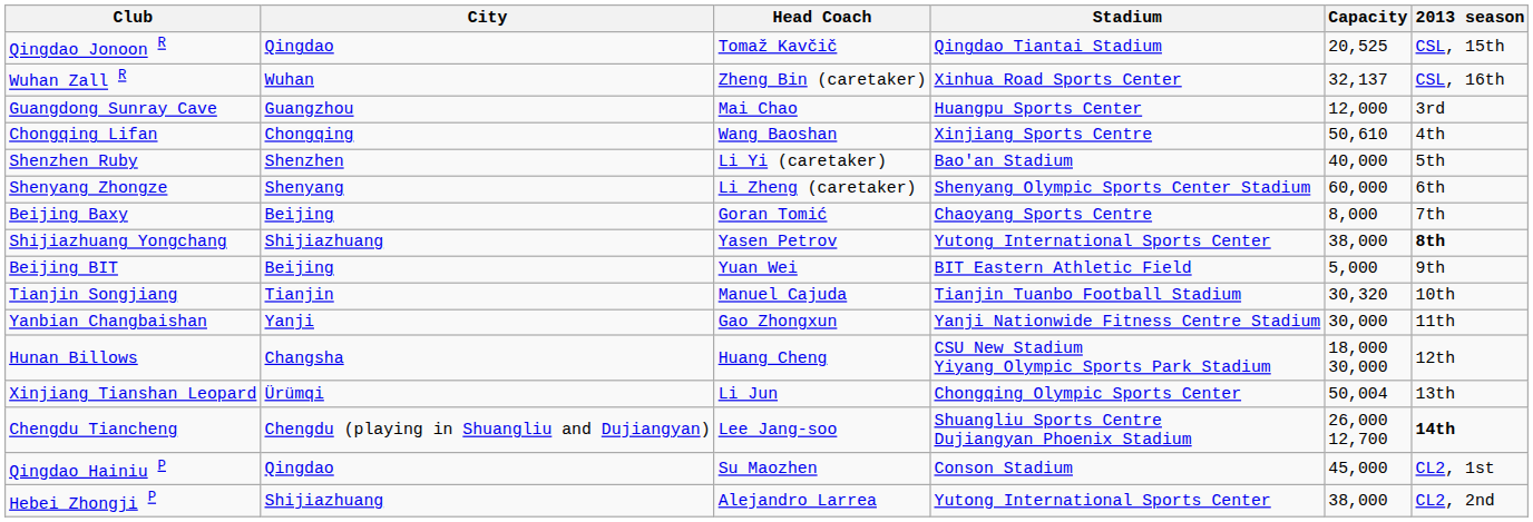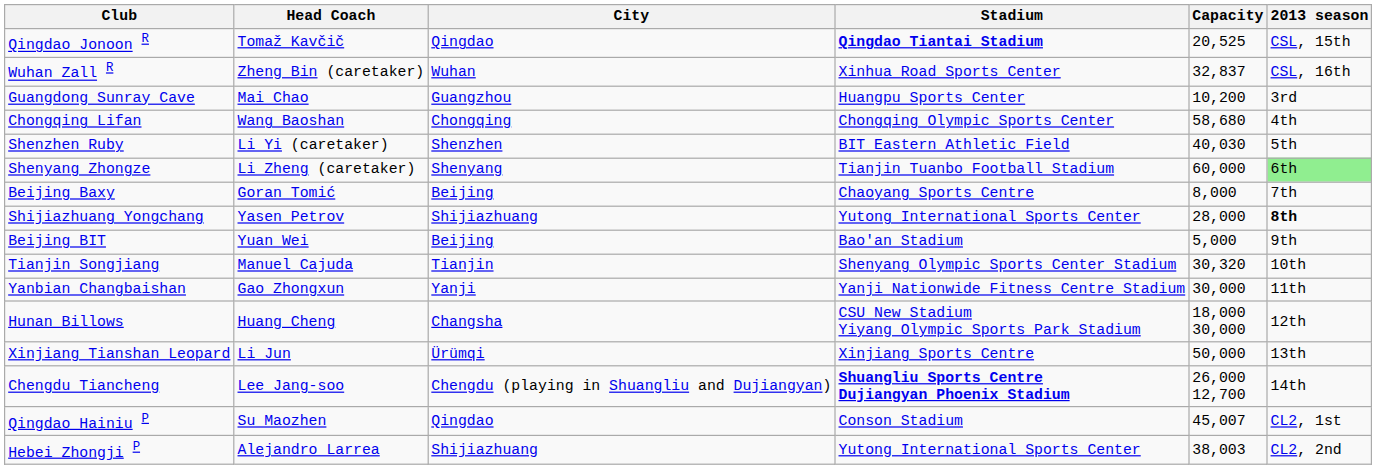 <table class="wikitable sortable" style="font-size:95%">
 <tr>
 <th>Club</th>
+<th>Head Coach</th>
 <th>City</th>
-<th>Head Coach</th>
 <th>Stadium</th>
 <th>Capacity</th>
 <th>2013 season</th>
 </tr>
 <tr>
 <td><a href='#'>Qingdao Jonoon</a> <sup><a href='#'>R</a></sup></td>
+<td> <a href='#'>Tomaž Kavčič</a></td>
 <td><a href='#'>Qingdao</a></td>
-<td> <a href='#'>Tomaž Kavčič</a></td>
-<td><a href='#'>Qingdao Tiantai Stadium</a></td>
+<td><strong><a href='#'>Qingdao Tiantai Stadium</a></strong></td>
 <td>20,525</td>
 <td><a href='#'>CSL</a>, 15th</td>
 </tr>
 <tr>
 <td><a href='#'>Wuhan Zall</a> <sup><a href='#'>R</a></sup></td>
+<td> <a href='#'>Zheng Bin</a> (caretaker)</td>
 <td><a href='#'>Wuhan</a></td>
-<td> <a href='#'>Zheng Bin</a> (caretaker)</td>
 <td><a href='#'>Xinhua Road Sports Center</a></td>
-<td>32,137</td>
+<td>32,837</td>
 <td><a href='#'>CSL</a>, 16th</td>
 </tr>
 <tr>
 <td><a href='#'>Guangdong Sunray Cave</a></td>
+<td> <a href='#'>Mai Chao</a></td>
 <td><a href='#'>Guangzhou</a></td>
-<td> <a href='#'>Mai Chao</a></td>
 <td><a href='#'>Huangpu Sports Center</a></td>
-<td>12,000</td>
+<td>10,200</td>
 <td>3rd</td>
 </tr>
 <tr>
 <td><a href='#'>Chongqing Lifan</a></td>
+<td> <a href='#'>Wang Baoshan</a></td>
 <td><a href='#'>Chongqing</a></td>
-<td> <a href='#'>Wang Baoshan</a></td>
-<td><a href='#'>Xinjiang Sports Centre</a></td>
-<td>50,610</td>
+<td><a href='#'>Chongqing Olympic Sports Center</a></td>
+<td>58,680</td>
 <td>4th</td>
 </tr>
 <tr>
 <td><a href='#'>Shenzhen Ruby</a></td>
+<td> <a href='#'>Li Yi</a> (caretaker)</td>
 <td><a href='#'>Shenzhen</a></td>
-<td> <a href='#'>Li Yi</a> (caretaker)</td>
-<td><a href='#'>Bao'an Stadium</a></td>
-<td>40,000</td>
+<td><a href='#'>BIT Eastern Athletic Field</a></td>
+<td>40,030</td>
 <td>5th</td>
 </tr>
 <tr>
 <td><a href='#'>Shenyang Zhongze</a></td>
+<td> <a href='#'>Li Zheng</a> (caretaker)</td>
 <td><a href='#'>Shenyang</a></td>
-<td> <a href='#'>Li Zheng</a> (caretaker)</td>
-<td><a href='#'>Shenyang Olympic Sports Center Stadium</a></td>
+<td><a href='#'>Tianjin Tuanbo Football Stadium</a></td>
 <td>60,000</td>
-<td>6th</td>
+<td style="background: lightgreen;">6th</td>
 </tr>
 <tr>
 <td><a href='#'>Beijing Baxy</a></td>
+<td> <a href='#'>Goran Tomić</a></td>
 <td><a href='#'>Beijing</a></td>
-<td> <a href='#'>Goran Tomić</a></td>
 <td><a href='#'>Chaoyang Sports Centre</a></td>
 <td>8,000</td>
 <td>7th</td>
 </tr>
 <tr>
 <td><a href='#'>Shijiazhuang Yongchang</a></td>
+<td> <a href='#'>Yasen Petrov</a></td>
 <td><a href='#'>Shijiazhuang</a></td>
-<td> <a href='#'>Yasen Petrov</a></td>
 <td><a href='#'>Yutong International Sports Center</a></td>
-<td>38,000</td>
+<td>28,000</td>
 <td><strong>8th</strong></td>
 </tr>
 <tr>
 <td><a href='#'>Beijing BIT</a></td>
+<td> <a href='#'>Yuan Wei</a></td>
 <td><a href='#'>Beijing</a></td>
-<td> <a href='#'>Yuan Wei</a></td>
-<td><a href='#'>BIT Eastern Athletic Field</a></td>
+<td><a href='#'>Bao'an Stadium</a></td>
 <td>5,000</td>
 <td>9th</td>
 </tr>
 <tr>
 <td><a href='#'>Tianjin Songjiang</a></td>
+<td> <a href='#'>Manuel Cajuda</a></td>
 <td><a href='#'>Tianjin</a></td>
-<td> <a href='#'>Manuel Cajuda</a></td>
-<td><a href='#'>Tianjin Tuanbo Football Stadium</a></td>
+<td><a href='#'>Shenyang Olympic Sports Center Stadium</a></td>
 <td>30,320</td>
 <td>10th</td>
 </tr>
 <tr>
 <td><a href='#'>Yanbian Changbaishan</a></td>
+<td> <a href='#'>Gao Zhongxun</a></td>
 <td><a href='#'>Yanji</a></td>
-<td> <a href='#'>Gao Zhongxun</a></td>
 <td><a href='#'>Yanji Nationwide Fitness Centre Stadium</a></td>
 <td>30,000</td>
 <td>11th</td>
 </tr>
 <tr>
 <td><a href='#'>Hunan Billows</a></td>
+<td> <a href='#'>Huang Cheng</a></td>
 <td><a href='#'>Changsha</a></td>
-<td> <a href='#'>Huang Cheng</a></td>
 <td><a href='#'>CSU New Stadium</a><br><a href='#'>Yiyang Olympic Sports Park Stadium</a></td>
 <td>18,000<br>30,000</td>
 <td>12th</td>
 </tr>
 <tr>
 <td><a href='#'>Xinjiang Tianshan Leopard</a></td>
+<td> <a href='#'>Li Jun</a></td>
 <td><a href='#'>Ürümqi</a></td>
-<td> <a href='#'>Li Jun</a></td>
-<td><a href='#'>Chongqing Olympic Sports Center</a></td>
-<td>50,004</td>
+<td><a href='#'>Xinjiang Sports Centre</a></td>
+<td>50,000</td>
 <td>13th</td>
 </tr>
 <tr>
 <td><a href='#'>Chengdu Tiancheng</a></td>
+<td> <a href='#'>Lee Jang-soo</a></td>
 <td><a href='#'>Chengdu</a> (playing in <a href='#'>Shuangliu</a> and <a href='#'>Dujiangyan</a>)</td>
-<td> <a href='#'>Lee Jang-soo</a></td>
-<td><a href='#'>Shuangliu Sports Centre</a><br><a href='#'>Dujiangyan Phoenix Stadium</a></td>
+<td><strong><a href='#'>Shuangliu Sports Centre</a><br><a href='#'>Dujiangyan Phoenix Stadium</a></strong></td>
 <td>26,000<br>12,700</td>
-<td><strong>14th</strong></td>
+<td>14th</td>
 </tr>
 <tr>
 <td><a href='#'>Qingdao Hainiu</a> <sup><a href='#'>P</a></sup></td>
+<td> <a href='#'>Su Maozhen</a></td>
 <td><a href='#'>Qingdao</a></td>
-<td> <a href='#'>Su Maozhen</a></td>
 <td><a href='#'>Conson Stadium</a></td>
-<td>45,000</td>
+<td>45,007</td>
 <td><a href='#'>CL2</a>, 1st</td>
 </tr>
 <tr>
 <td><a href='#'>Hebei Zhongji</a> <sup><a href='#'>P</a></sup></td>
+<td> <a href='#'>Alejandro Larrea</a></td>
 <td><a href='#'>Shijiazhuang</a></td>
-<td> <a href='#'>Alejandro Larrea</a></td>
 <td><a href='#'>Yutong International Sports Center</a></td>
-<td>38,000</td>
+<td>38,003</td>
 <td><a href='#'>CL2</a>, 2nd</td>
 </tr>
 </table>
